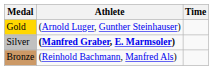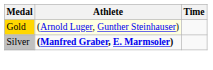 <table class="wikitable">
 <tr>
 <th>Medal</th>
 <th>Athlete</th>
 <th>Time</th>
 </tr>
 <tr>
 <td bgcolor="gold">Gold</td>
-<td> (<a href='#'>Arnold Luger</a>, <a href='#'>Gunther Steinhauser</a>)</td>
+<td style="background: lightyellow;"> (<a href='#'>Arnold Luger</a>, <a href='#'>Gunther Steinhauser</a>)</td>
 <td></td>
 </tr>
 <tr>
 <td bgcolor="silver">Silver</td>
 <td><strong> (<a href='#'>Manfred Graber</a>, <a href='#'>E. Marmsoler</a>)</strong></td>
 <td></td>
 </tr>
-<tr>
-<td bgcolor="CC9966">Bronze</td>
-<td> (<a href='#'>Reinhold Bachmann</a>, <a href='#'>Manfred Als</a>)</td>
-<td></td>
-</tr>
 </table>
